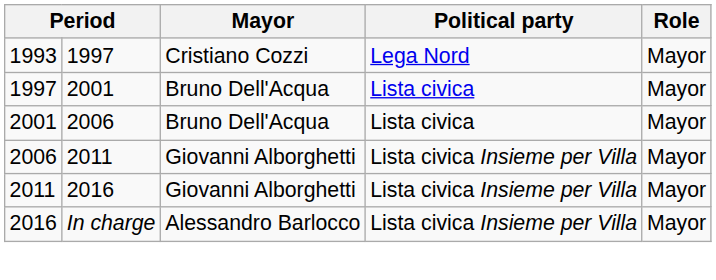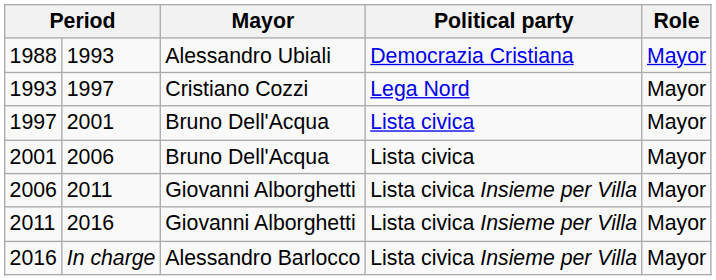 <table class="wikitable">
 <tr>
 <th colspan="2">Period</th>
 <th>Mayor</th>
 <th>Political party</th>
 <th>Role</th>
+</tr>
+<tr>
+<td>1988</td>
+<td>1993</td>
+<td>Alessandro Ubiali</td>
+<td><a href='#'>Democrazia Cristiana</a></td>
+<td><a href='#'>Mayor</a></td>
 </tr>
 <tr>
 <td>1993</td>
 <td>1997</td>
 <td>Cristiano Cozzi</td>
 <td><a href='#'>Lega Nord</a></td>
 <td>Mayor</td>
 </tr>
 <tr>
 <td>1997</td>
 <td>2001</td>
 <td>Bruno Dell'Acqua</td>
 <td><a href='#'>Lista civica</a></td>
 <td>Mayor</td>
 </tr>
 <tr>
 <td>2001</td>
 <td>2006</td>
 <td>Bruno Dell'Acqua</td>
 <td>Lista civica</td>
 <td>Mayor</td>
 </tr>
 <tr>
 <td>2006</td>
 <td>2011</td>
 <td>Giovanni Alborghetti</td>
 <td>Lista civica <em>Insieme per Villa</em></td>
 <td>Mayor</td>
 </tr>
 <tr>
 <td>2011</td>
 <td>2016</td>
 <td>Giovanni Alborghetti</td>
 <td>Lista civica <em>Insieme per Villa</em></td>
 <td>Mayor</td>
 </tr>
 <tr>
 <td>2016</td>
 <td><em>In charge</em></td>
 <td>Alessandro Barlocco</td>
 <td>Lista civica <em>Insieme per Villa</em></td>
 <td>Mayor</td>
 </tr>
 </table>
